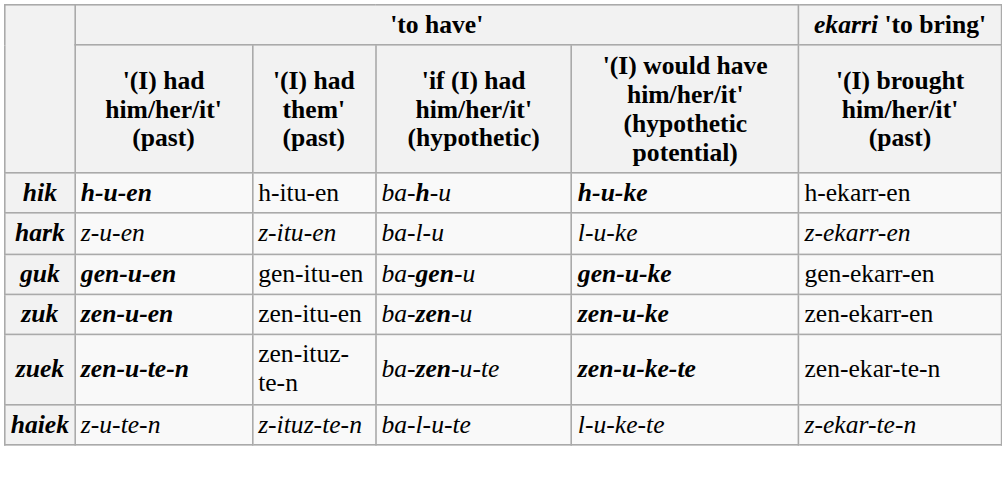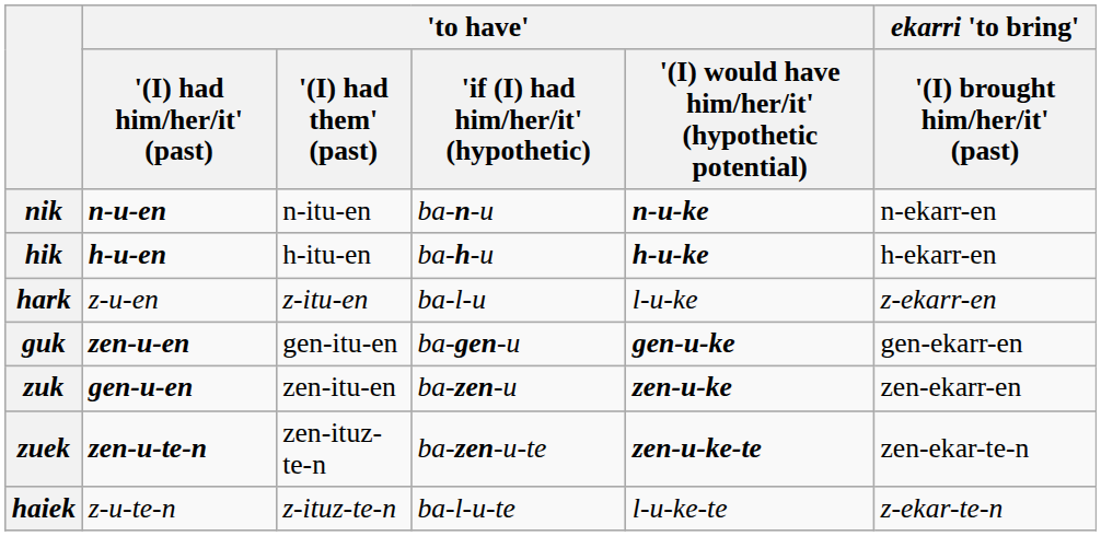 <table class="wikitable" style="margin: 1em auto 1em auto">
 <tr>
 <th rowspan=2></th>
 <th colspan=4>'to have'</th>
 <th colspan=1><em>ekarri</em> 'to bring'</th>
 </tr>
 <tr>
 <th>'(I) had him/her/it' <br>(past)</th>
 <th>'(I) had them' <br>(past)</th>
 <th>'if (I) had him/her/it' <br>(hypothetic)</th>
 <th>'(I) would have him/her/it' <br>(hypothetic potential)</th>
 <th>'(I) brought him/her/it' <br>(past)</th>
+</tr>
+<tr>
+<th><em>nik</em></th>
+<td><strong><em>n<strong>-u-en<em></td>
+<td></em></strong>n</strong>-itu-en</em></td>
+<td><em>ba-<strong>n</strong>-u</em></td>
+<td><strong><em>n<strong>-u-ke<em></td>
+<td></em></strong>n</strong>-ekarr-en</em></td>
 </tr>
 <tr>
 <th><em>hik</em></th>
 <td><strong><em>h<strong>-u-en<em></td>
 <td></em></strong>h</strong>-itu-en</em></td>
 <td><em>ba-<strong>h</strong>-u</em></td>
 <td><strong><em>h<strong>-u-ke<em></td>
 <td></em></strong>h</strong>-ekarr-en</em></td>
 </tr>
 <tr>
 <th><em>hark</em></th>
 <td><em>z-u-en</em></td>
 <td><em>z-itu-en</em></td>
 <td><em>ba-l-u</em></td>
 <td><em>l-u-ke</em></td>
 <td><em>z-ekarr-en</em></td>
 </tr>
 <tr>
 <th><em>guk</em></th>
-<td><strong><em>gen<strong>-u-en<em></td>
+<td><strong><em>zen<strong>-u-en<em></td>
 <td></em></strong>gen</strong>-itu-en</em></td>
 <td><em>ba-<strong>gen</strong>-u</em></td>
 <td><strong><em>gen<strong>-u-ke<em></td>
 <td></em></strong>gen</strong>-ekarr-en</em></td>
 </tr>
 <tr>
 <th><em>zuk</em></th>
-<td><strong><em>zen<strong>-u-en<em></td>
+<td><strong><em>gen<strong>-u-en<em></td>
 <td></em></strong>zen</strong>-itu-en</em></td>
 <td><em>ba-<strong>zen</strong>-u</em></td>
 <td><strong><em>zen<strong>-u-ke<em></td>
 <td></em></strong>zen</strong>-ekarr-en</em></td>
 </tr>
 <tr>
 <th><em>zuek</em></th>
 <td><strong><em>zen<strong>-u-te-n<em></td>
 <td></em></strong>zen</strong>-ituz-te-n</em></td>
 <td><em>ba-<strong>zen</strong>-u-te</em></td>
 <td><strong><em>zen<strong>-u-ke-te<em></td>
 <td></em></strong>zen</strong>-ekar-te-n</em></td>
 </tr>
 <tr>
 <th><em>haiek</em></th>
 <td><em>z-u-te-n</em></td>
 <td><em>z-ituz-te-n</em></td>
 <td><em>ba-l-u-te</em></td>
 <td><em>l-u-ke-te</em></td>
 <td><em>z-ekar-te-n</em></td>
 </tr>
 </table>
